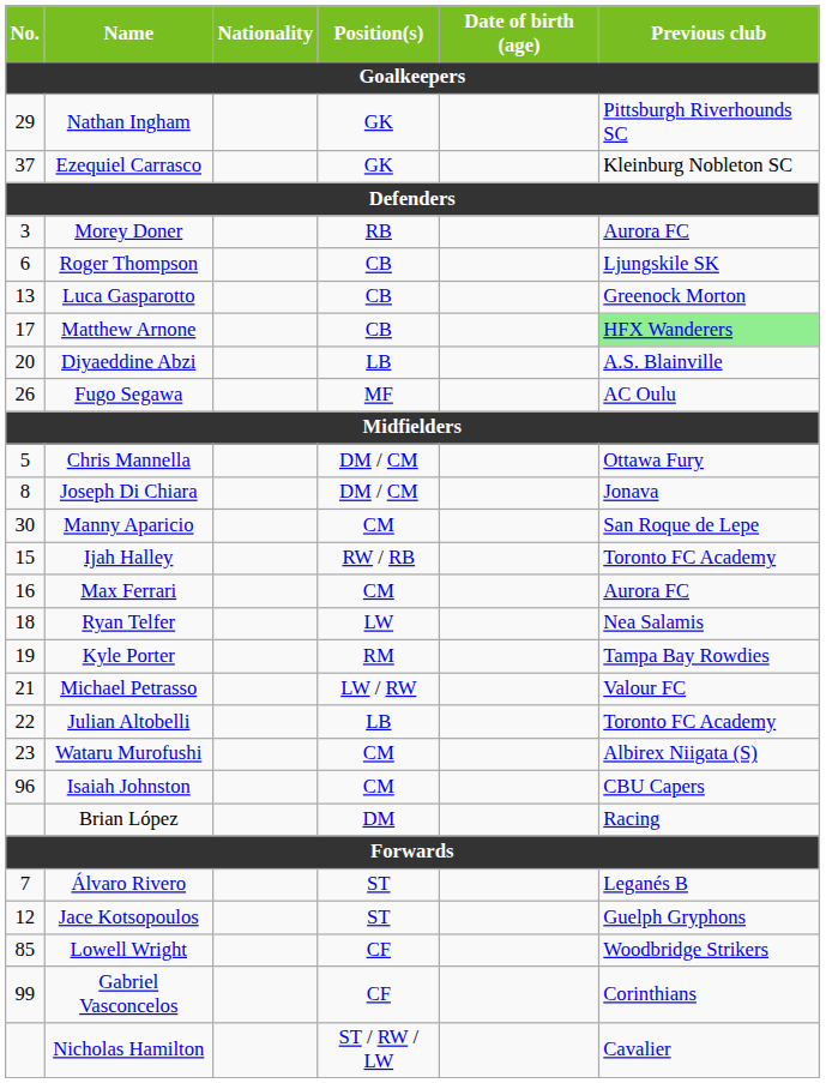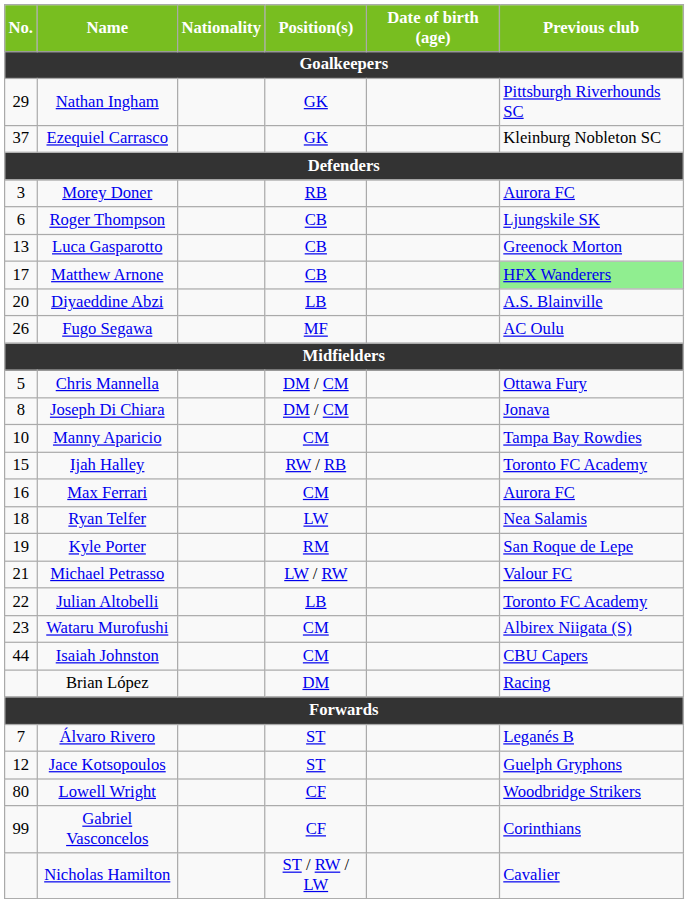 <table class="wikitable" style="text-align:center; font-size:86%; width:90%;">
 <tr>
 <th style="background:#78be20; color:white; text-align:center;">No.</th>
 <th style="background:#78be20; color:white; text-align:center;">Name</th>
 <th style="background:#78be20; color:white; text-align:center;">Nationality</th>
 <th style="background:#78be20; color:white; text-align:center;">Position(s)</th>
 <th style="background:#78be20; color:white; text-align:center;">Date of birth (age)</th>
 <th style="background:#78be20; color:white; text-align:center;">Previous club</th>
 </tr>
 <tr>
 <th colspan="7" style="background:#333333; color:white; text-align:center;">Goalkeepers</th>
 </tr>
 <tr>
 <td>29</td>
 <td><a href='#'>Nathan Ingham</a></td>
 <td></td>
 <td><a href='#'>GK</a></td>
 <td></td>
 <td align="left"> <a href='#'>Pittsburgh Riverhounds SC</a></td>
 </tr>
 <tr>
 <td>37</td>
 <td><a href='#'>Ezequiel Carrasco</a></td>
 <td></td>
 <td><a href='#'>GK</a></td>
 <td></td>
 <td align="left"> Kleinburg Nobleton SC</td>
 </tr>
 <tr>
 <th colspan="7" style="background:#333333; color:white; text-align:center;">Defenders</th>
 </tr>
 <tr>
 <td>3</td>
 <td><a href='#'>Morey Doner</a></td>
 <td></td>
 <td><a href='#'>RB</a></td>
 <td></td>
 <td align="left"> <a href='#'>Aurora FC</a></td>
 </tr>
 <tr>
 <td>6</td>
 <td><a href='#'>Roger Thompson</a></td>
 <td></td>
 <td><a href='#'>CB</a></td>
 <td></td>
 <td align="left"> <a href='#'>Ljungskile SK</a></td>
 </tr>
 <tr>
 <td>13</td>
 <td><a href='#'>Luca Gasparotto</a></td>
 <td></td>
 <td><a href='#'>CB</a></td>
 <td></td>
 <td align="left"> <a href='#'>Greenock Morton</a></td>
 </tr>
 <tr>
 <td>17</td>
 <td><a href='#'>Matthew Arnone</a></td>
 <td></td>
 <td><a href='#'>CB</a></td>
 <td></td>
 <td align="left" style="background: lightgreen;"> <a href='#'>HFX Wanderers</a></td>
 </tr>
 <tr>
 <td>20</td>
 <td><a href='#'>Diyaeddine Abzi</a></td>
 <td></td>
 <td><a href='#'>LB</a></td>
 <td></td>
 <td align="left"> <a href='#'>A.S. Blainville</a></td>
 </tr>
 <tr>
 <td>26</td>
 <td><a href='#'>Fugo Segawa</a></td>
 <td></td>
 <td><a href='#'>MF</a></td>
 <td></td>
 <td align="left"> <a href='#'>AC Oulu</a></td>
 </tr>
 <tr>
 <th colspan="7" style="background:#333333; color:white; text-align:center;">Midfielders</th>
 </tr>
 <tr>
 <td>5</td>
 <td><a href='#'>Chris Mannella</a></td>
 <td></td>
 <td><a href='#'>DM</a> / <a href='#'>CM</a></td>
 <td></td>
 <td align="left"> <a href='#'>Ottawa Fury</a></td>
 </tr>
 <tr>
 <td>8</td>
 <td><a href='#'>Joseph Di Chiara</a></td>
 <td></td>
 <td><a href='#'>DM</a> / <a href='#'>CM</a></td>
 <td></td>
 <td align="left"> <a href='#'>Jonava</a></td>
 </tr>
 <tr>
-<td>30</td>
+<td>10</td>
 <td><a href='#'>Manny Aparicio</a></td>
 <td></td>
 <td><a href='#'>CM</a></td>
 <td></td>
-<td align="left"> <a href='#'>San Roque de Lepe</a></td>
+<td align="left"> <a href='#'>Tampa Bay Rowdies</a></td>
 </tr>
 <tr>
 <td>15</td>
 <td><a href='#'>Ijah Halley</a></td>
 <td></td>
 <td><a href='#'>RW</a> / <a href='#'>RB</a></td>
 <td></td>
 <td align="left"> <a href='#'>Toronto FC Academy</a></td>
 </tr>
 <tr>
 <td>16</td>
 <td><a href='#'>Max Ferrari</a></td>
 <td></td>
 <td><a href='#'>CM</a></td>
 <td></td>
 <td align="left"> <a href='#'>Aurora FC</a></td>
 </tr>
 <tr>
 <td>18</td>
 <td><a href='#'>Ryan Telfer</a></td>
 <td></td>
 <td><a href='#'>LW</a></td>
 <td></td>
 <td align="left"> <a href='#'>Nea Salamis</a></td>
 </tr>
 <tr>
 <td>19</td>
 <td><a href='#'>Kyle Porter</a></td>
 <td></td>
 <td><a href='#'>RM</a></td>
 <td></td>
-<td align="left"> <a href='#'>Tampa Bay Rowdies</a></td>
+<td align="left"> <a href='#'>San Roque de Lepe</a></td>
 </tr>
 <tr>
 <td>21</td>
 <td><a href='#'>Michael Petrasso</a></td>
 <td></td>
 <td><a href='#'>LW</a> /  <a href='#'>RW</a></td>
 <td></td>
 <td align="left"> <a href='#'>Valour FC</a></td>
 </tr>
 <tr>
 <td>22</td>
 <td><a href='#'>Julian Altobelli</a></td>
 <td></td>
 <td><a href='#'>LB</a></td>
 <td></td>
 <td align="left"> <a href='#'>Toronto FC Academy</a></td>
 </tr>
 <tr>
 <td>23</td>
 <td><a href='#'>Wataru Murofushi</a></td>
 <td></td>
 <td><a href='#'>CM</a></td>
 <td></td>
 <td align="left"> <a href='#'>Albirex Niigata (S)</a></td>
 </tr>
 <tr>
-<td>96</td>
+<td>44</td>
 <td><a href='#'>Isaiah Johnston</a></td>
 <td></td>
 <td><a href='#'>CM</a></td>
 <td></td>
 <td align="left"> <a href='#'>CBU Capers</a></td>
 </tr>
 <tr>
 <td></td>
 <td>Brian López</td>
 <td></td>
 <td><a href='#'>DM</a></td>
 <td></td>
 <td align="left"> <a href='#'>Racing</a></td>
 </tr>
 <tr>
 <th colspan="7" style="background:#333333; color:white; text-align:center;">Forwards</th>
 </tr>
 <tr>
 <td>7</td>
 <td><a href='#'>Álvaro Rivero</a></td>
 <td></td>
 <td><a href='#'>ST</a></td>
 <td></td>
 <td align="left"> <a href='#'>Leganés B</a></td>
 </tr>
 <tr>
 <td>12</td>
 <td><a href='#'>Jace Kotsopoulos</a></td>
 <td></td>
 <td><a href='#'>ST</a></td>
 <td></td>
 <td align="left"> <a href='#'>Guelph Gryphons</a></td>
 </tr>
 <tr>
-<td>85</td>
+<td>80</td>
 <td><a href='#'>Lowell Wright</a></td>
 <td></td>
 <td><a href='#'>CF</a></td>
 <td></td>
 <td align="left"> <a href='#'>Woodbridge Strikers</a></td>
 </tr>
 <tr>
 <td>99</td>
 <td><a href='#'>Gabriel Vasconcelos</a></td>
 <td></td>
 <td><a href='#'>CF</a></td>
 <td></td>
 <td align="left"> <a href='#'>Corinthians</a></td>
 </tr>
 <tr>
 <td></td>
 <td><a href='#'>Nicholas Hamilton</a></td>
 <td></td>
 <td><a href='#'>ST</a> / <a href='#'>RW</a> / <a href='#'>LW</a></td>
 <td></td>
 <td align="left"> <a href='#'>Cavalier</a></td>
 </tr>
 <tr>
 </tr>
 </table>
